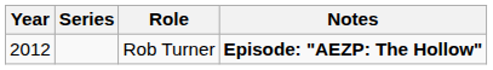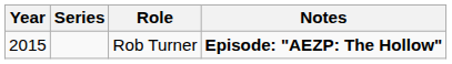 <table class="wikitable">
 <tr>
 <th>Year</th>
 <th>Series</th>
 <th>Role</th>
 <th>Notes</th>
 </tr>
 <tr>
-<td>2012</td>
+<td>2015</td>
 <td></td>
 <td>Rob Turner</td>
 <td><strong>Episode: "AEZP: The Hollow"</strong></td>
 </tr>
 </table>
